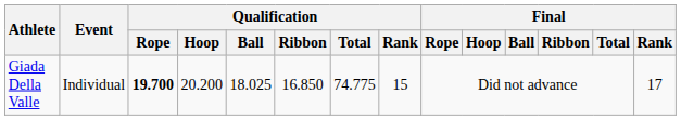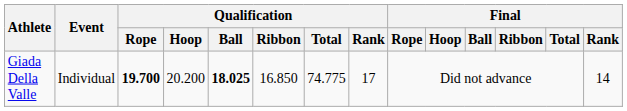 <table class="wikitable" style="font-size:90%">
 <tr>
 <th rowspan="2">Athlete</th>
 <th rowspan="2">Event</th>
 <th colspan="6">Qualification</th>
 <th colspan="6">Final</th>
 </tr>
 <tr>
 <th>Rope</th>
 <th>Hoop</th>
 <th>Ball</th>
 <th>Ribbon</th>
 <th>Total</th>
 <th>Rank</th>
 <th>Rope</th>
 <th>Hoop</th>
 <th>Ball</th>
 <th>Ribbon</th>
 <th>Total</th>
 <th>Rank</th>
 </tr>
 <tr>
 <td><a href='#'>Giada Della Valle</a></td>
 <td>Individual</td>
 <td align=center><strong>19.700</strong></td>
 <td align=center>20.200</td>
-<td align=center>18.025</td>
+<td align=center><strong>18.025</strong></td>
 <td align=center>16.850</td>
 <td align=center>74.775</td>
-<td align=center>15</td>
+<td align=center>17</td>
 <td colspan=5 align=center>Did not advance</td>
-<td align=center>17</td>
+<td align=center>14</td>
 </tr>
 </table>
